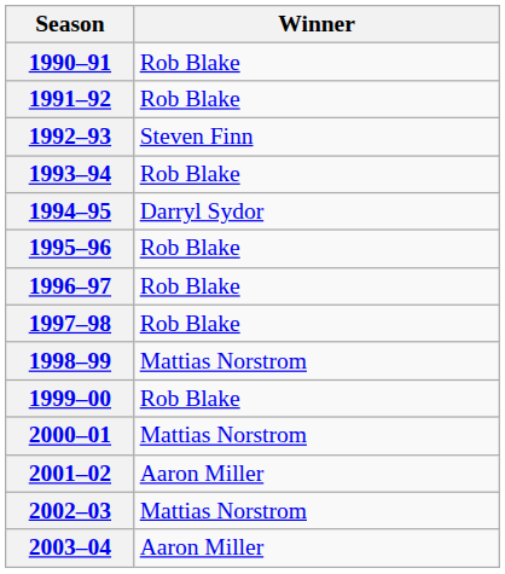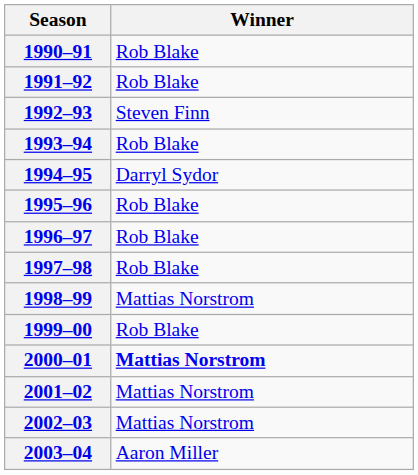 <table class="wikitable">
 <tr>
 <th scope="col" style="width:5em">Season</th>
 <th scope="col" style="width:15em">Winner</th>
 </tr>
 <tr>
 <th scope="row"><a href='#'>1990–91</a></th>
 <td><a href='#'>Rob Blake</a></td>
 </tr>
 <tr>
 <th scope="row"><a href='#'>1991–92</a></th>
 <td><a href='#'>Rob Blake</a></td>
 </tr>
 <tr>
 <th scope="row"><a href='#'>1992–93</a></th>
 <td><a href='#'>Steven Finn</a></td>
 </tr>
 <tr>
 <th scope="row"><a href='#'>1993–94</a></th>
 <td><a href='#'>Rob Blake</a></td>
 </tr>
 <tr>
 <th scope="row"><a href='#'>1994–95</a></th>
 <td><a href='#'>Darryl Sydor</a></td>
 </tr>
 <tr>
 <th scope="row"><a href='#'>1995–96</a></th>
 <td><a href='#'>Rob Blake</a></td>
 </tr>
 <tr>
 <th scope="row"><a href='#'>1996–97</a></th>
 <td><a href='#'>Rob Blake</a></td>
 </tr>
 <tr>
 <th scope="row"><a href='#'>1997–98</a></th>
 <td><a href='#'>Rob Blake</a></td>
 </tr>
 <tr>
 <th scope="row"><a href='#'>1998–99</a></th>
 <td><a href='#'>Mattias Norstrom</a></td>
 </tr>
 <tr>
 <th scope="row"><a href='#'>1999–00</a></th>
 <td><a href='#'>Rob Blake</a></td>
 </tr>
 <tr>
 <th scope="row"><a href='#'>2000–01</a></th>
-<td><a href='#'>Mattias Norstrom</a></td>
+<td><strong><a href='#'>Mattias Norstrom</a></strong></td>
 </tr>
 <tr>
 <th scope="row"><a href='#'>2001–02</a></th>
-<td><a href='#'>Aaron Miller</a></td>
+<td><a href='#'>Mattias Norstrom</a></td>
 </tr>
 <tr>
 <th scope="row"><a href='#'>2002–03</a></th>
 <td><a href='#'>Mattias Norstrom</a></td>
 </tr>
 <tr>
 <th scope="row"><a href='#'>2003–04</a></th>
 <td><a href='#'>Aaron Miller</a></td>
 </tr>
 </table>
